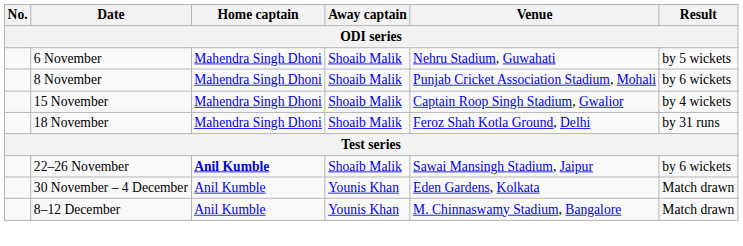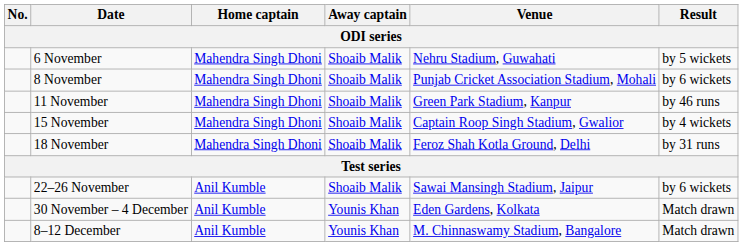 <table class="wikitable">
 <tr>
 <th>No.</th>
 <th>Date</th>
 <th>Home captain</th>
 <th>Away captain</th>
 <th>Venue</th>
 <th>Result</th>
 </tr>
 <tr>
 <th colspan="6">ODI series</th>
 </tr>
 <tr>
 <td></td>
 <td>6 November</td>
 <td><a href='#'>Mahendra Singh Dhoni</a></td>
 <td><a href='#'>Shoaib Malik</a></td>
 <td><a href='#'>Nehru Stadium</a>, <a href='#'>Guwahati</a></td>
 <td> by 5 wickets</td>
 </tr>
 <tr>
 <td></td>
 <td>8 November</td>
 <td><a href='#'>Mahendra Singh Dhoni</a></td>
 <td><a href='#'>Shoaib Malik</a></td>
 <td><a href='#'>Punjab Cricket Association Stadium</a>, <a href='#'>Mohali</a></td>
 <td> by 6 wickets</td>
 </tr>
 <tr>
 <td></td>
+<td>11 November</td>
+<td><a href='#'>Mahendra Singh Dhoni</a></td>
+<td><a href='#'>Shoaib Malik</a></td>
+<td><a href='#'>Green Park Stadium</a>, <a href='#'>Kanpur</a></td>
+<td> by 46 runs</td>
+</tr>
+<tr>
+<td></td>
 <td>15 November</td>
 <td><a href='#'>Mahendra Singh Dhoni</a></td>
 <td><a href='#'>Shoaib Malik</a></td>
 <td><a href='#'>Captain Roop Singh Stadium</a>, <a href='#'>Gwalior</a></td>
 <td> by 4 wickets</td>
 </tr>
 <tr>
 <td></td>
 <td>18 November</td>
 <td><a href='#'>Mahendra Singh Dhoni</a></td>
 <td><a href='#'>Shoaib Malik</a></td>
 <td><a href='#'>Feroz Shah Kotla Ground</a>, <a href='#'>Delhi</a></td>
 <td> by 31 runs</td>
 </tr>
 <tr>
 <th colspan="6">Test series</th>
 </tr>
 <tr>
 <td></td>
 <td>22–26 November</td>
-<td><strong><a href='#'>Anil Kumble</a></strong></td>
+<td><a href='#'>Anil Kumble</a></td>
 <td><a href='#'>Shoaib Malik</a></td>
 <td><a href='#'>Sawai Mansingh Stadium</a>, <a href='#'>Jaipur</a></td>
 <td> by 6 wickets</td>
 </tr>
 <tr>
 <td></td>
 <td>30 November – 4 December</td>
 <td><a href='#'>Anil Kumble</a></td>
 <td><a href='#'>Younis Khan</a></td>
 <td><a href='#'>Eden Gardens</a>, <a href='#'>Kolkata</a></td>
 <td>Match drawn</td>
 </tr>
 <tr>
 <td></td>
 <td>8–12 December</td>
 <td><a href='#'>Anil Kumble</a></td>
 <td><a href='#'>Younis Khan</a></td>
 <td><a href='#'>M. Chinnaswamy Stadium</a>, <a href='#'>Bangalore</a></td>
 <td>Match drawn</td>
 </tr>
 </table>
